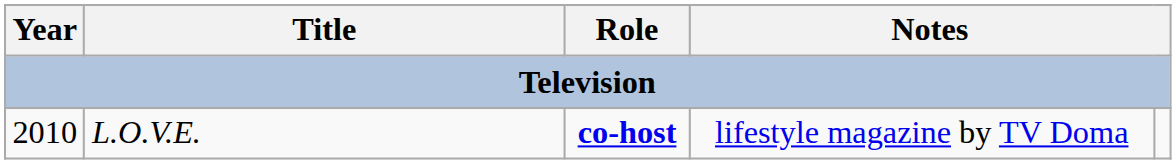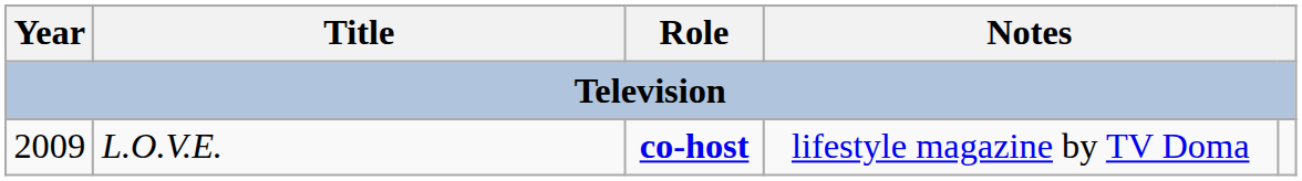 <table class="wikitable" style="text-align:center;">
 <tr>
 <th width=5>Year</th>
 <th width=230>Title</th>
 <th width=55>Role</th>
 <th width=230 colspan=2>Notes</th>
 </tr>
 <tr>
 <th colspan=5 style=background:#B0C4DE;>Television</th>
 </tr>
 <tr>
-<td>2010</td>
+<td>2009</td>
 <td align=left><em>L.O.V.E.</em></td>
 <td><strong><a href='#'>co-host</a></strong></td>
 <td><a href='#'>lifestyle magazine</a> by <a href='#'>TV Doma</a></td>
 <td align=center></td>
 </tr>
 </table>
